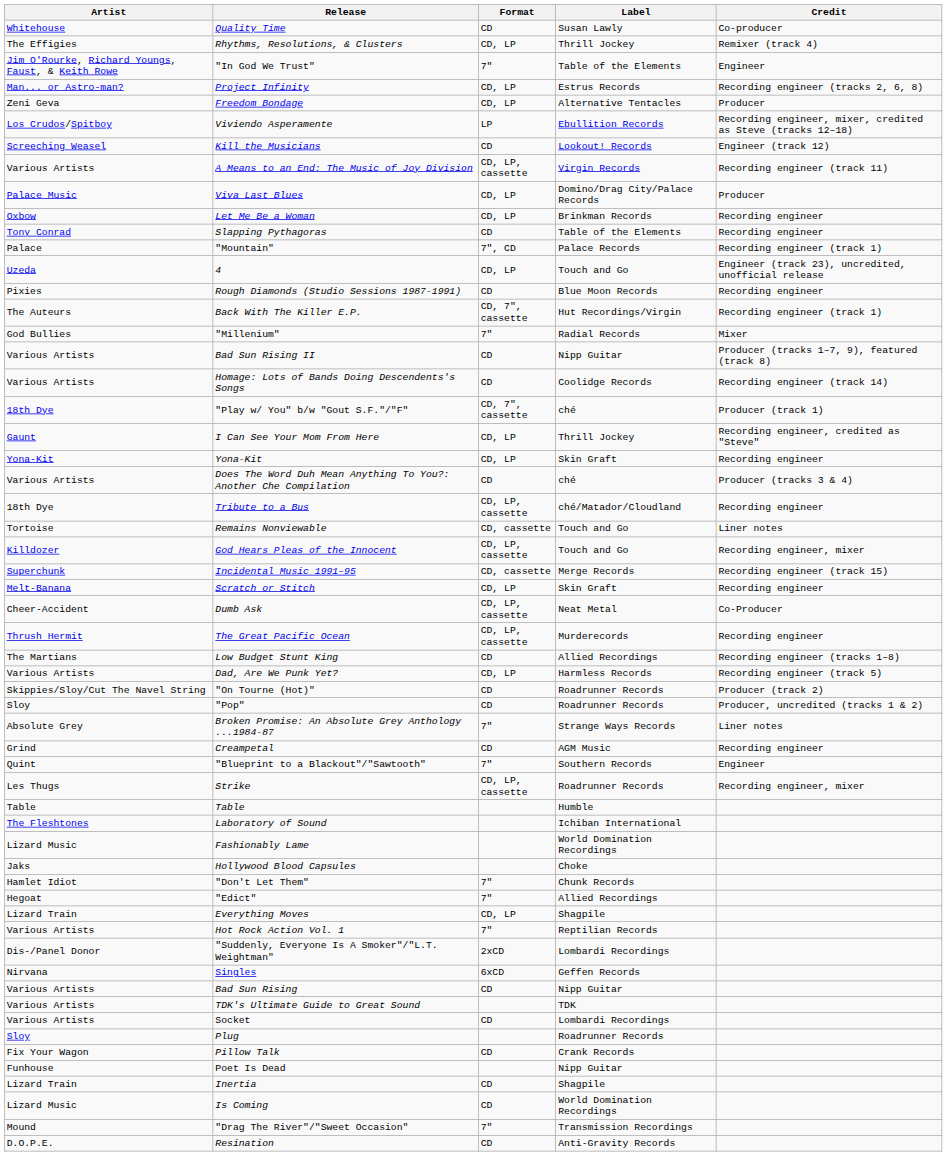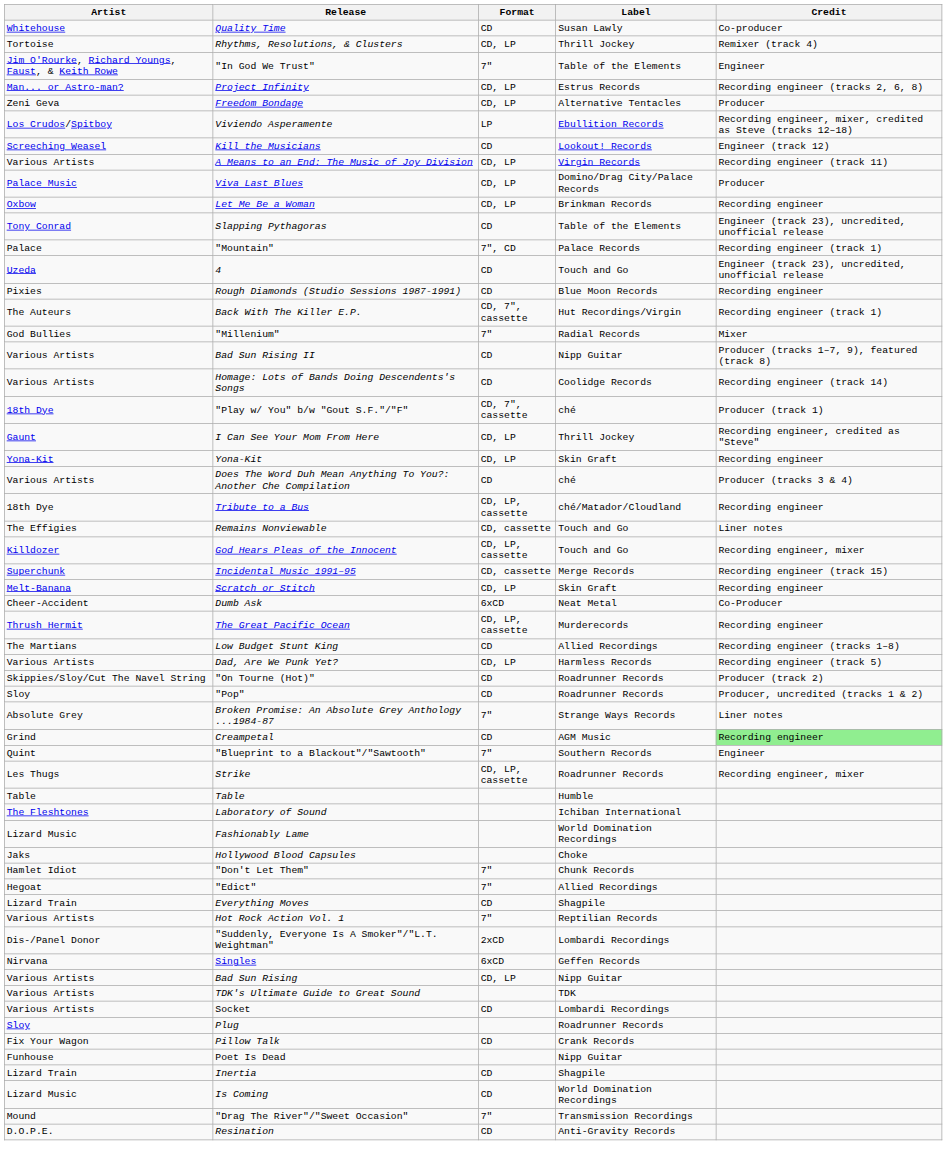 <table class="wikitable sortable">
 <tr>
 <th>Artist</th>
 <th>Release</th>
 <th>Format</th>
 <th>Label</th>
 <th>Credit</th>
 </tr>
 <tr>
 <td><a href='#'>Whitehouse</a></td>
 <td><em><a href='#'>Quality Time</a></em></td>
 <td>CD</td>
 <td>Susan Lawly</td>
 <td>Co-producer</td>
 </tr>
 <tr>
-<td>The Effigies</td>
+<td>Tortoise</td>
 <td><em>Rhythms, Resolutions, & Clusters</em></td>
 <td>CD, LP</td>
 <td>Thrill Jockey</td>
 <td>Remixer (track 4)</td>
 </tr>
 <tr>
 <td><a href='#'>Jim O'Rourke</a>, <a href='#'>Richard Youngs</a>, <a href='#'>Faust</a>, & <a href='#'>Keith Rowe</a></td>
 <td>"In God We Trust"</td>
 <td>7"</td>
 <td>Table of the Elements</td>
 <td>Engineer</td>
 </tr>
 <tr>
 <td><a href='#'>Man... or Astro-man?</a></td>
 <td><em><a href='#'>Project Infinity</a></em></td>
 <td>CD, LP</td>
 <td>Estrus Records</td>
 <td>Recording engineer (tracks 2, 6, 8)</td>
 </tr>
 <tr>
 <td>Zeni Geva</td>
 <td><em><a href='#'>Freedom Bondage</a></em></td>
 <td>CD, LP</td>
 <td>Alternative Tentacles</td>
 <td>Producer</td>
 </tr>
 <tr>
 <td><a href='#'>Los Crudos</a>/<a href='#'>Spitboy</a></td>
 <td><em>Viviendo Asperamente</em></td>
 <td>LP</td>
 <td><a href='#'>Ebullition Records</a></td>
 <td>Recording engineer, mixer, credited as Steve (tracks 12–18)</td>
 </tr>
 <tr>
 <td><a href='#'>Screeching Weasel</a></td>
 <td><em><a href='#'>Kill the Musicians</a></em></td>
 <td>CD</td>
 <td><a href='#'>Lookout! Records</a></td>
 <td>Engineer (track 12)</td>
 </tr>
 <tr>
 <td>Various Artists</td>
 <td><em><a href='#'>A Means to an End: The Music of Joy Division</a></em></td>
-<td>CD, LP, cassette</td>
+<td>CD, LP</td>
 <td><a href='#'>Virgin Records</a></td>
 <td>Recording engineer (track 11)</td>
 </tr>
 <tr>
 <td><a href='#'>Palace Music</a></td>
 <td><em><a href='#'>Viva Last Blues</a></em></td>
 <td>CD, LP</td>
 <td>Domino/Drag City/Palace Records</td>
 <td>Producer</td>
 </tr>
 <tr>
 <td><a href='#'>Oxbow</a></td>
 <td><em><a href='#'>Let Me Be a Woman</a></em></td>
 <td>CD, LP</td>
 <td>Brinkman Records</td>
 <td>Recording engineer</td>
 </tr>
 <tr>
 <td><a href='#'>Tony Conrad</a></td>
 <td><em>Slapping Pythagoras</em></td>
 <td>CD</td>
 <td>Table of the Elements</td>
-<td>Recording engineer</td>
+<td>Engineer (track 23), uncredited, unofficial release</td>
 </tr>
 <tr>
 <td>Palace</td>
 <td>"Mountain"</td>
 <td>7", CD</td>
 <td>Palace Records</td>
 <td>Recording engineer (track 1)</td>
 </tr>
 <tr>
 <td><a href='#'>Uzeda</a></td>
 <td><em>4</em></td>
-<td>CD, LP</td>
+<td>CD</td>
 <td>Touch and Go</td>
 <td>Engineer (track 23), uncredited, unofficial release</td>
 </tr>
 <tr>
 <td>Pixies</td>
 <td><em>Rough Diamonds (Studio Sessions 1987-1991)</em></td>
 <td>CD</td>
 <td>Blue Moon Records</td>
 <td>Recording engineer</td>
 </tr>
 <tr>
 <td>The Auteurs</td>
 <td><em>Back With The Killer E.P.</em></td>
 <td>CD, 7", cassette</td>
 <td>Hut Recordings/Virgin</td>
 <td>Recording engineer (track 1)</td>
 </tr>
 <tr>
 <td>God Bullies</td>
 <td>"Millenium"</td>
 <td>7"</td>
 <td>Radial Records</td>
 <td>Mixer</td>
 </tr>
 <tr>
 <td>Various Artists</td>
 <td><em>Bad Sun Rising II</em></td>
 <td>CD</td>
 <td>Nipp Guitar</td>
 <td>Producer (tracks 1–7, 9), featured (track 8)</td>
 </tr>
 <tr>
 <td>Various Artists</td>
 <td><em>Homage: Lots of Bands Doing Descendents's Songs</em></td>
 <td>CD</td>
 <td>Coolidge Records</td>
 <td>Recording engineer (track 14)</td>
 </tr>
 <tr>
 <td><a href='#'>18th Dye</a></td>
 <td>"Play w/ You" b/w "Gout S.F."/"F"</td>
 <td>CD, 7", cassette</td>
 <td>ché</td>
 <td>Producer (track 1)</td>
 </tr>
 <tr>
 <td><a href='#'>Gaunt</a></td>
 <td><em>I Can See Your Mom From Here</em></td>
 <td>CD, LP</td>
 <td>Thrill Jockey</td>
 <td>Recording engineer, credited as "Steve"</td>
 </tr>
 <tr>
 <td><a href='#'>Yona-Kit</a></td>
 <td><em>Yona-Kit</em></td>
 <td>CD, LP</td>
 <td>Skin Graft</td>
 <td>Recording engineer</td>
 </tr>
 <tr>
 <td>Various Artists</td>
 <td><em>Does The Word Duh Mean Anything To You?: Another Che Compilation</em></td>
 <td>CD</td>
 <td>ché</td>
 <td>Producer (tracks 3 & 4)</td>
 </tr>
 <tr>
 <td>18th Dye</td>
 <td><em><a href='#'>Tribute to a Bus</a></em></td>
 <td>CD, LP, cassette</td>
 <td>ché/Matador/Cloudland</td>
 <td>Recording engineer</td>
 </tr>
 <tr>
-<td>Tortoise</td>
+<td>The Effigies</td>
 <td><em>Remains Nonviewable</em></td>
 <td>CD, cassette</td>
 <td>Touch and Go</td>
 <td>Liner notes</td>
 </tr>
 <tr>
 <td><a href='#'>Killdozer</a></td>
 <td><em><a href='#'>God Hears Pleas of the Innocent</a></em></td>
 <td>CD, LP, cassette</td>
 <td>Touch and Go</td>
 <td>Recording engineer, mixer</td>
 </tr>
 <tr>
 <td><a href='#'>Superchunk</a></td>
 <td><em><a href='#'>Incidental Music 1991–95</a></em></td>
 <td>CD, cassette</td>
 <td>Merge Records</td>
 <td>Recording engineer (track 15)</td>
 </tr>
 <tr>
 <td><a href='#'>Melt-Banana</a></td>
 <td><em><a href='#'>Scratch or Stitch</a></em></td>
 <td>CD, LP</td>
 <td>Skin Graft</td>
 <td>Recording engineer</td>
 </tr>
 <tr>
 <td>Cheer-Accident</td>
 <td><em>Dumb Ask</em></td>
-<td>CD, LP, cassette</td>
+<td>6xCD</td>
 <td>Neat Metal</td>
 <td>Co-Producer</td>
 </tr>
 <tr>
 <td><a href='#'>Thrush Hermit</a></td>
 <td><em><a href='#'>The Great Pacific Ocean</a></em></td>
 <td>CD, LP, cassette</td>
 <td>Murderecords</td>
 <td>Recording engineer</td>
 </tr>
 <tr>
 <td>The Martians</td>
 <td><em>Low Budget Stunt King</em></td>
 <td>CD</td>
 <td>Allied Recordings</td>
 <td>Recording engineer (tracks 1–8)</td>
 </tr>
 <tr>
 <td>Various Artists</td>
 <td><em>Dad, Are We Punk Yet?</em></td>
 <td>CD, LP</td>
 <td>Harmless Records</td>
 <td>Recording engineer (track 5)</td>
 </tr>
 <tr>
 <td>Skippies/Sloy/Cut The Navel String</td>
 <td>"On Tourne (Hot)"</td>
 <td>CD</td>
 <td>Roadrunner Records</td>
 <td>Producer (track 2)</td>
 </tr>
 <tr>
 <td>Sloy</td>
 <td>"Pop"</td>
 <td>CD</td>
 <td>Roadrunner Records</td>
 <td>Producer, uncredited (tracks 1 & 2)</td>
 </tr>
 <tr>
 <td>Absolute Grey</td>
 <td><em>Broken Promise: An Absolute Grey Anthology ...1984-87</em></td>
 <td>7"</td>
 <td>Strange Ways Records</td>
 <td>Liner notes</td>
 </tr>
 <tr>
 <td>Grind</td>
 <td><em>Creampetal</em></td>
 <td>CD</td>
 <td>AGM Music</td>
-<td>Recording engineer</td>
+<td style="background: lightgreen;">Recording engineer</td>
 </tr>
 <tr>
 <td>Quint</td>
 <td>"Blueprint to a Blackout"/"Sawtooth"</td>
 <td>7"</td>
 <td>Southern Records</td>
 <td>Engineer</td>
 </tr>
 <tr>
 <td>Les Thugs</td>
 <td><em>Strike</em></td>
 <td>CD, LP, cassette</td>
 <td>Roadrunner Records</td>
 <td>Recording engineer, mixer</td>
 </tr>
 <tr>
 <td>Table</td>
 <td><em>Table</em></td>
 <td></td>
 <td>Humble</td>
 <td></td>
 </tr>
 <tr>
 <td><a href='#'>The Fleshtones</a></td>
 <td><em>Laboratory of Sound</em></td>
 <td></td>
 <td>Ichiban International</td>
 <td></td>
 </tr>
 <tr>
 <td>Lizard Music</td>
 <td><em>Fashionably Lame</em></td>
 <td></td>
 <td>World Domination Recordings</td>
 <td></td>
 </tr>
 <tr>
 <td>Jaks</td>
 <td><em>Hollywood Blood Capsules</em></td>
 <td></td>
 <td>Choke</td>
 <td></td>
 </tr>
 <tr>
 <td>Hamlet Idiot</td>
 <td>"Don't Let Them"</td>
 <td>7"</td>
 <td>Chunk Records</td>
 <td></td>
 </tr>
 <tr>
 <td>Hegoat</td>
 <td>"Edict"</td>
 <td>7"</td>
 <td>Allied Recordings</td>
 <td></td>
 </tr>
 <tr>
 <td>Lizard Train</td>
 <td><em>Everything Moves</em></td>
-<td>CD, LP</td>
+<td>CD</td>
 <td>Shagpile</td>
 <td></td>
 </tr>
 <tr>
 <td>Various Artists</td>
 <td><em>Hot Rock Action Vol. 1</em></td>
 <td>7"</td>
 <td>Reptilian Records</td>
 <td></td>
 </tr>
 <tr>
 <td>Dis-/Panel Donor</td>
 <td>"Suddenly, Everyone Is A Smoker"/"L.T. Weightman"</td>
 <td>2xCD</td>
 <td>Lombardi Recordings</td>
 <td></td>
 </tr>
 <tr>
 <td>Nirvana</td>
 <td><a href='#'>Singles</a></td>
 <td>6xCD</td>
 <td>Geffen Records</td>
 <td></td>
 </tr>
 <tr>
 <td>Various Artists</td>
 <td><em>Bad Sun Rising</em></td>
-<td>CD</td>
+<td>CD, LP</td>
 <td>Nipp Guitar</td>
 <td></td>
 </tr>
 <tr>
 <td>Various Artists</td>
 <td><em>TDK's Ultimate Guide to Great Sound</em></td>
 <td></td>
 <td>TDK</td>
 <td></td>
 </tr>
 <tr>
 <td>Various Artists</td>
 <td>Socket</td>
 <td>CD</td>
 <td>Lombardi Recordings</td>
 <td></td>
 </tr>
 <tr>
 <td><a href='#'>Sloy</a></td>
 <td><em>Plug</em></td>
 <td></td>
 <td>Roadrunner Records</td>
 <td></td>
 </tr>
 <tr>
 <td>Fix Your Wagon</td>
 <td><em>Pillow Talk</em></td>
 <td>CD</td>
 <td>Crank Records</td>
 <td></td>
 </tr>
 <tr>
 <td>Funhouse</td>
 <td>Poet Is Dead</td>
 <td></td>
 <td>Nipp Guitar</td>
 <td></td>
 </tr>
 <tr>
 <td>Lizard Train</td>
 <td><em>Inertia</em></td>
 <td>CD</td>
 <td>Shagpile</td>
 <td></td>
 </tr>
 <tr>
 <td>Lizard Music</td>
 <td><em>Is Coming</em></td>
 <td>CD</td>
 <td>World Domination Recordings</td>
 <td></td>
 </tr>
 <tr>
 <td>Mound</td>
 <td>"Drag The River"/"Sweet Occasion"</td>
 <td>7"</td>
 <td>Transmission Recordings</td>
 <td></td>
 </tr>
 <tr>
 <td>D.O.P.E.</td>
 <td><em>Resination</em></td>
 <td>CD</td>
 <td>Anti-Gravity Records</td>
 <td></td>
 </tr>
 </table>
